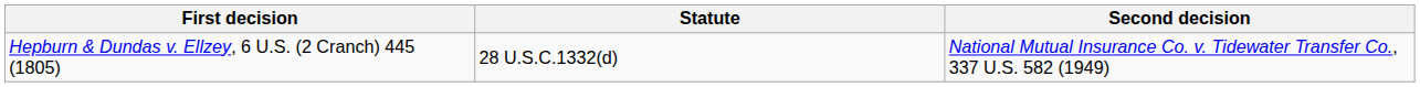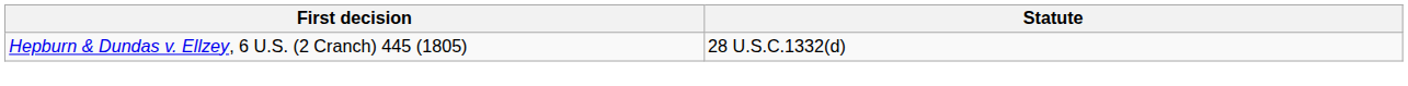 <table class="wikitable" style="width:100%; margin:auto;">
 <tr>
 <th style="width:33%;">First decision</th>
 <th style="width:33%;">Statute</th>
-<th style="width:33%;">Second decision</th>
 </tr>
 <tr>
 <td><em><a href='#'>Hepburn & Dundas v. Ellzey</a></em>, 6 U.S. (2 Cranch) 445 (1805)</td>
 <td>28 U.S.C.1332(d)</td>
-<td><em><a href='#'>National Mutual Insurance Co. v. Tidewater Transfer Co.</a></em>, 337 U.S. 582 (1949)</td>
 </tr>
 </table>
